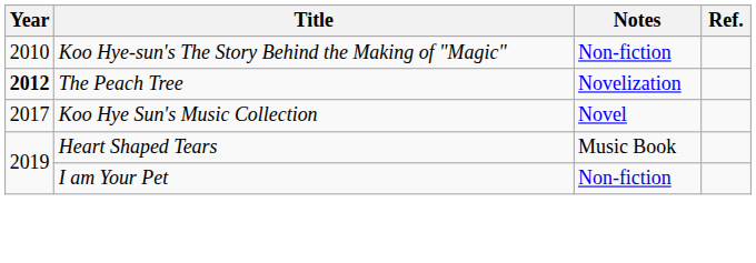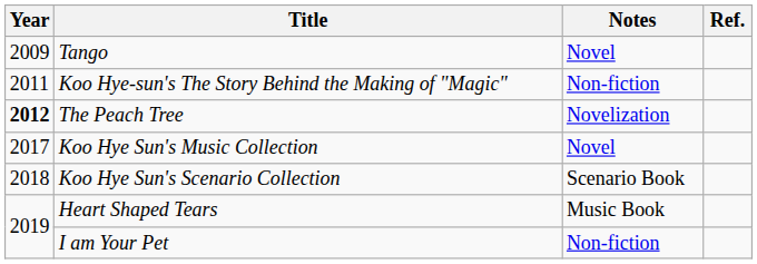 <table class="wikitable" style="width:600px">
 <tr>
 <th width=10>Year</th>
 <th>Title</th>
 <th>Notes</th>
 <th>Ref.</th>
 </tr>
 <tr>
-<td>2010</td>
+<td>2009</td>
+<td><em>Tango</em></td>
+<td><a href='#'>Novel</a></td>
+<td></td>
+</tr>
+<tr>
+<td>2011</td>
 <td><em>Koo Hye-sun's The Story Behind the Making of "Magic"</em></td>
 <td><a href='#'>Non-fiction</a></td>
 <td></td>
 </tr>
 <tr>
 <td><strong>2012</strong></td>
 <td><em>The Peach Tree</em></td>
 <td><a href='#'>Novelization</a></td>
 <td></td>
 </tr>
 <tr>
 <td>2017</td>
 <td><em>Koo Hye Sun's Music Collection</em></td>
 <td><a href='#'>Novel</a></td>
 <td></td>
 </tr>
 <tr>
+<td>2018</td>
+<td><em>Koo Hye Sun's Scenario Collection</em></td>
+<td>Scenario Book</td>
+<td></td>
+</tr>
+<tr>
 <td rowspan="2">2019</td>
 <td><em>Heart Shaped Tears</em></td>
 <td>Music Book</td>
 <td></td>
 </tr>
 <tr>
 <td><em>I am Your Pet</em></td>
 <td><a href='#'>Non-fiction</a></td>
 <td></td>
 </tr>
 </table>
